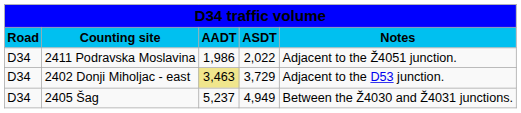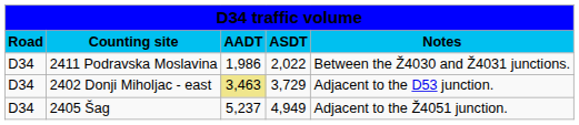 <table class="wikitable">
 <tr>
 <td colspan=5 bgcolor=blue align=center style=margin-top:15><span><big><strong>D34 traffic volume</strong></big></span></td>
 </tr>
 <tr>
 <td align=center bgcolor=00c0f0><strong>Road</strong></td>
 <td align=center bgcolor=00c0f0><strong>Counting site</strong></td>
 <td align=center bgcolor=00c0f0><strong>AADT</strong></td>
 <td align=center bgcolor=00c0f0><strong>ASDT</strong></td>
 <td align=center bgcolor=00c0f0><strong>Notes</strong></td>
 </tr>
 <tr>
 <td> D34</td>
 <td>2411 Podravska Moslavina</td>
 <td align=center>1,986</td>
 <td align=center>2,022</td>
-<td>Adjacent to the Ž4051 junction.</td>
+<td>Between the Ž4030 and Ž4031 junctions.</td>
 </tr>
 <tr>
 <td> D34</td>
 <td>2402 Donji Miholjac - east</td>
 <td align=center style="background: khaki;">3,463</td>
 <td align=center>3,729</td>
 <td>Adjacent to the <a href='#'>D53</a> junction.</td>
 </tr>
 <tr>
 <td> D34</td>
 <td>2405 Šag</td>
 <td align=center>5,237</td>
 <td align=center>4,949</td>
-<td>Between the Ž4030 and Ž4031 junctions.</td>
+<td>Adjacent to the Ž4051 junction.</td>
 </tr>
 </table>
